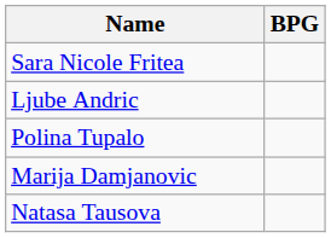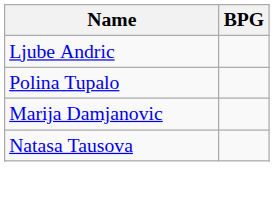 <table class=wikitable>
 <tr>
 <th width=167>Name</th>
 <th>BPG</th>
-</tr>
-<tr>
-<td> <a href='#'>Sara Nicole Fritea</a></td>
-<td></td>
 </tr>
 <tr>
 <td> <a href='#'>Ljube Andric</a></td>
 <td></td>
 </tr>
 <tr>
 <td> <a href='#'>Polina Tupalo</a></td>
 <td></td>
 </tr>
 <tr>
 <td> <a href='#'>Marija Damjanovic</a></td>
 <td></td>
 </tr>
 <tr>
 <td> <a href='#'>Natasa Tausova</a></td>
 <td></td>
 </tr>
 </table>
